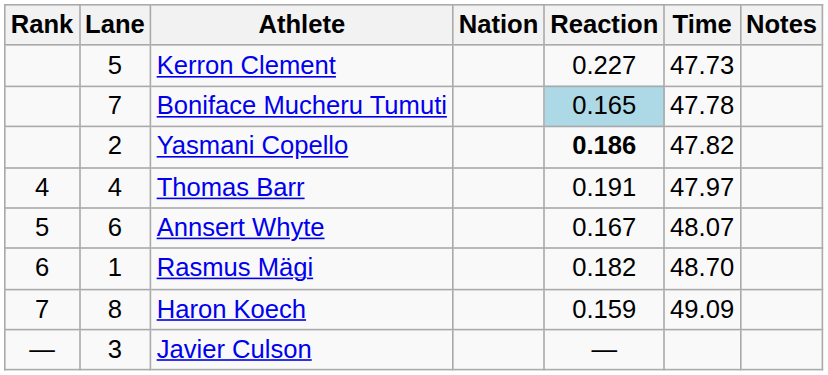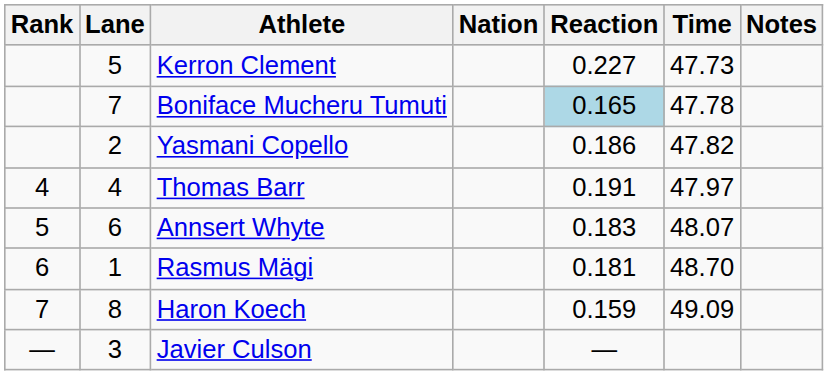 <table class="wikitable sortable" style="text-align:center">
 <tr>
 <th>Rank</th>
 <th>Lane</th>
 <th>Athlete</th>
 <th>Nation</th>
 <th>Reaction</th>
 <th>Time</th>
 <th>Notes</th>
 </tr>
 <tr>
 <td></td>
 <td>5</td>
 <td align=left><a href='#'>Kerron Clement</a></td>
 <td align=left></td>
 <td>0.227</td>
 <td>47.73</td>
 <td></td>
 </tr>
 <tr>
 <td></td>
 <td>7</td>
 <td align=left><a href='#'>Boniface Mucheru Tumuti</a></td>
 <td align=left></td>
 <td style="background: lightblue;">0.165</td>
 <td>47.78</td>
 <td></td>
 </tr>
 <tr>
 <td></td>
 <td>2</td>
 <td align=left><a href='#'>Yasmani Copello</a></td>
 <td align=left></td>
-<td><strong>0.186</strong></td>
+<td>0.186</td>
 <td>47.82</td>
 <td></td>
 </tr>
 <tr>
 <td>4</td>
 <td>4</td>
 <td align=left><a href='#'>Thomas Barr</a></td>
 <td align=left></td>
 <td>0.191</td>
 <td>47.97</td>
 <td></td>
 </tr>
 <tr>
 <td>5</td>
 <td>6</td>
 <td align=left><a href='#'>Annsert Whyte</a></td>
 <td align=left></td>
-<td>0.167</td>
+<td>0.183</td>
 <td>48.07</td>
 <td></td>
 </tr>
 <tr>
 <td>6</td>
 <td>1</td>
 <td align=left><a href='#'>Rasmus Mägi</a></td>
 <td align=left></td>
-<td>0.182</td>
+<td>0.181</td>
 <td>48.70</td>
 <td></td>
 </tr>
 <tr>
 <td>7</td>
 <td>8</td>
 <td align=left><a href='#'>Haron Koech</a></td>
 <td align=left></td>
 <td>0.159</td>
 <td>49.09</td>
 <td></td>
 </tr>
 <tr>
 <td data-sort-value=8>—</td>
 <td>3</td>
 <td align=left><a href='#'>Javier Culson</a></td>
 <td align=left></td>
 <td data-sort-vlaue=1.000>—</td>
 <td data-sort-value=80.00></td>
 <td></td>
 </tr>
 </table>
